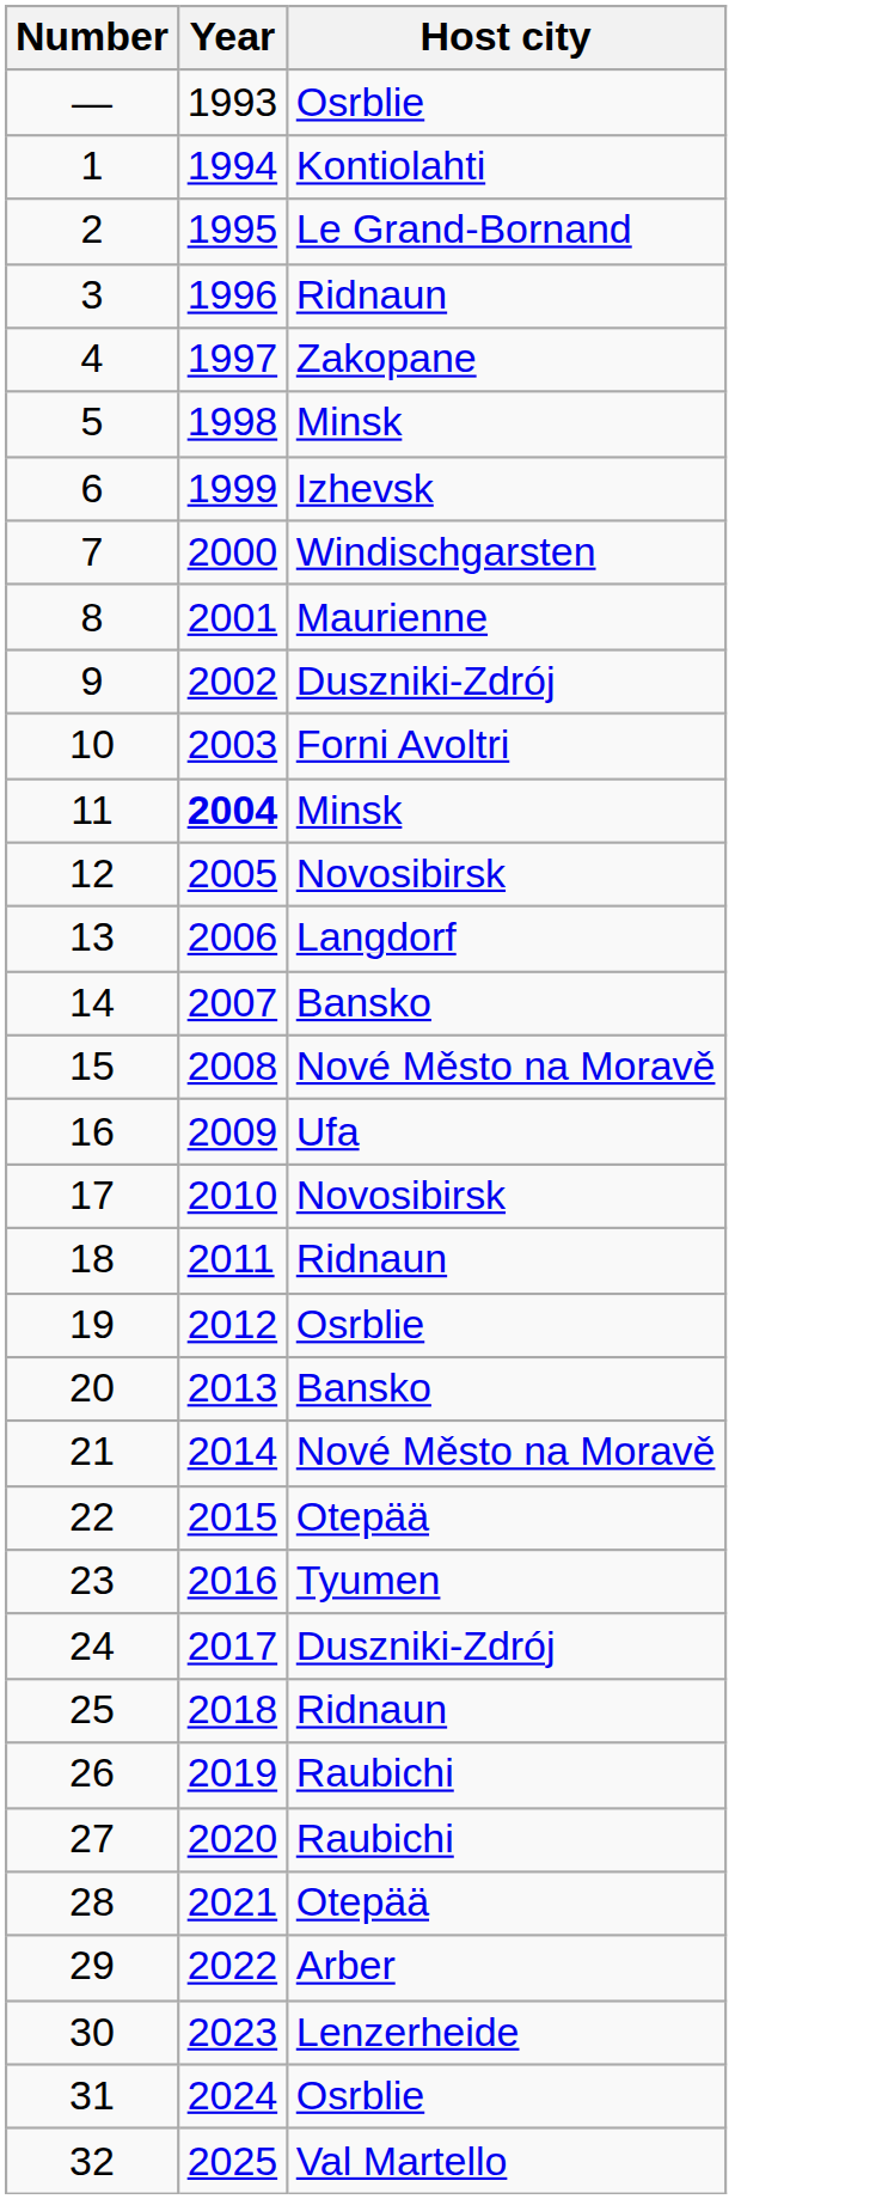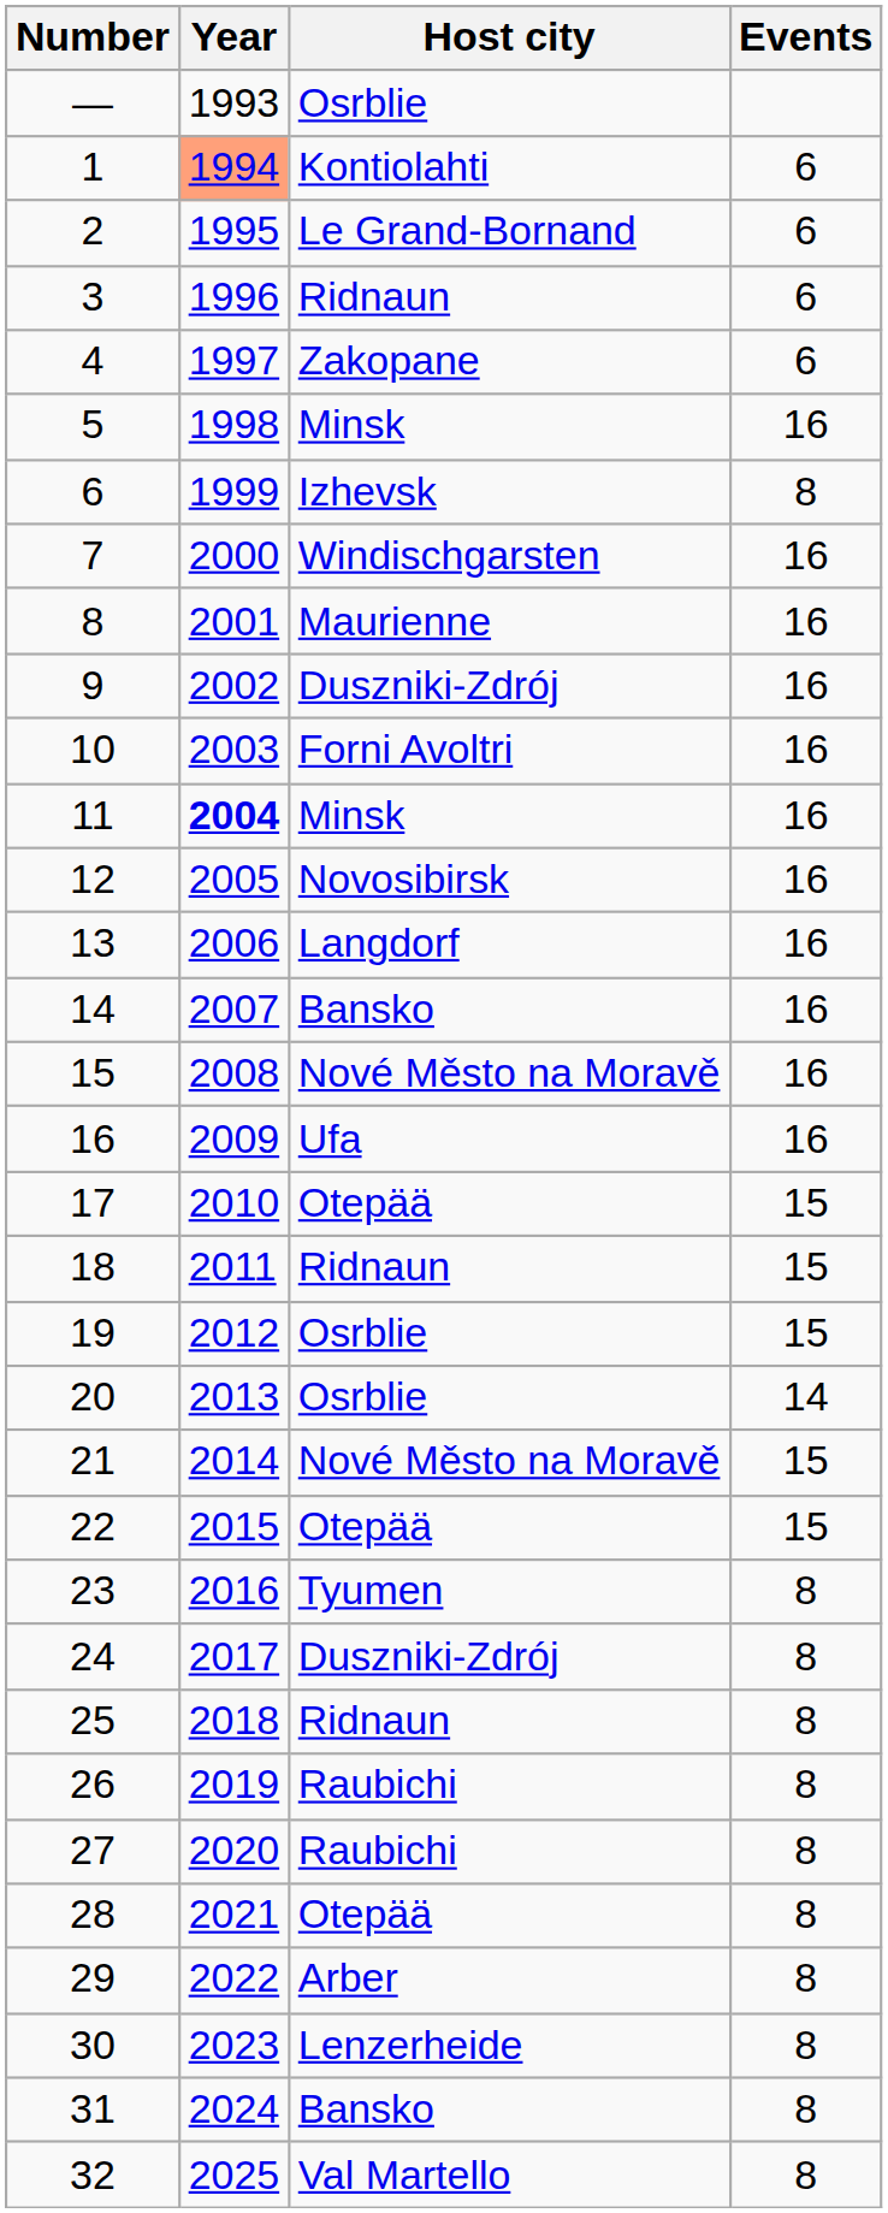 <table class="wikitable" border="1">
 <tr>
 <th>Number</th>
 <th>Year</th>
 <th>Host city</th>
+<th>Events</th>
 </tr>
 <tr>
 <td align=center>—</td>
 <td>1993</td>
 <td> <a href='#'>Osrblie</a></td>
+<td align=center></td>
 </tr>
 <tr>
 <td align=center>1</td>
-<td><a href='#'>1994</a></td>
+<td style="background: lightsalmon;"><a href='#'>1994</a></td>
 <td> <a href='#'>Kontiolahti</a></td>
+<td align=center>6</td>
 </tr>
 <tr>
 <td align=center>2</td>
 <td><a href='#'>1995</a></td>
 <td> <a href='#'>Le Grand-Bornand</a></td>
+<td align=center>6</td>
 </tr>
 <tr>
 <td align=center>3</td>
 <td><a href='#'>1996</a></td>
 <td> <a href='#'>Ridnaun</a></td>
+<td align=center>6</td>
 </tr>
 <tr>
 <td align=center>4</td>
 <td><a href='#'>1997</a></td>
 <td> <a href='#'>Zakopane</a></td>
+<td align=center>6</td>
 </tr>
 <tr>
 <td align=center>5</td>
 <td><a href='#'>1998</a></td>
 <td> <a href='#'>Minsk</a></td>
+<td align=center>16</td>
 </tr>
 <tr>
 <td align=center>6</td>
 <td><a href='#'>1999</a></td>
 <td> <a href='#'>Izhevsk</a></td>
+<td align=center>8</td>
 </tr>
 <tr>
 <td align=center>7</td>
 <td><a href='#'>2000</a></td>
 <td> <a href='#'>Windischgarsten</a></td>
+<td align=center>16</td>
 </tr>
 <tr>
 <td align=center>8</td>
 <td><a href='#'>2001</a></td>
 <td> <a href='#'>Maurienne</a></td>
+<td align=center>16</td>
 </tr>
 <tr>
 <td align=center>9</td>
 <td><a href='#'>2002</a></td>
 <td> <a href='#'>Duszniki-Zdrój</a></td>
+<td align=center>16</td>
 </tr>
 <tr>
 <td align=center>10</td>
 <td><a href='#'>2003</a></td>
 <td> <a href='#'>Forni Avoltri</a></td>
+<td align=center>16</td>
 </tr>
 <tr>
 <td align=center>11</td>
 <td><strong><a href='#'>2004</a></strong></td>
 <td> <a href='#'>Minsk</a></td>
+<td align=center>16</td>
 </tr>
 <tr>
 <td align=center>12</td>
 <td><a href='#'>2005</a></td>
 <td> <a href='#'>Novosibirsk</a></td>
+<td align=center>16</td>
 </tr>
 <tr>
 <td align=center>13</td>
 <td><a href='#'>2006</a></td>
 <td> <a href='#'>Langdorf</a></td>
+<td align=center>16</td>
 </tr>
 <tr>
 <td align=center>14</td>
 <td><a href='#'>2007</a></td>
 <td> <a href='#'>Bansko</a></td>
+<td align=center>16</td>
 </tr>
 <tr>
 <td align=center>15</td>
 <td><a href='#'>2008</a></td>
 <td> <a href='#'>Nové Město na Moravě</a></td>
+<td align=center>16</td>
 </tr>
 <tr>
 <td align=center>16</td>
 <td><a href='#'>2009</a></td>
 <td> <a href='#'>Ufa</a></td>
+<td align=center>16</td>
 </tr>
 <tr>
 <td align=center>17</td>
 <td><a href='#'>2010</a></td>
-<td> <a href='#'>Novosibirsk</a></td>
+<td> <a href='#'>Otepää</a></td>
+<td align=center>15</td>
 </tr>
 <tr>
 <td align=center>18</td>
 <td><a href='#'>2011</a></td>
 <td> <a href='#'>Ridnaun</a></td>
+<td align=center>15</td>
 </tr>
 <tr>
 <td align=center>19</td>
 <td><a href='#'>2012</a></td>
 <td> <a href='#'>Osrblie</a></td>
+<td align=center>15</td>
 </tr>
 <tr>
 <td align=center>20</td>
 <td><a href='#'>2013</a></td>
-<td> <a href='#'>Bansko</a></td>
+<td> <a href='#'>Osrblie</a></td>
+<td align=center>14</td>
 </tr>
 <tr>
 <td align=center>21</td>
 <td><a href='#'>2014</a></td>
 <td> <a href='#'>Nové Město na Moravě</a></td>
+<td align=center>15</td>
 </tr>
 <tr>
 <td align=center>22</td>
 <td><a href='#'>2015</a></td>
 <td> <a href='#'>Otepää</a></td>
+<td align=center>15</td>
 </tr>
 <tr>
 <td align=center>23</td>
 <td><a href='#'>2016</a></td>
 <td> <a href='#'>Tyumen</a></td>
+<td align=center>8</td>
 </tr>
 <tr>
 <td align=center>24</td>
 <td><a href='#'>2017</a></td>
 <td> <a href='#'>Duszniki-Zdrój</a></td>
+<td align=center>8</td>
 </tr>
 <tr>
 <td align=center>25</td>
 <td><a href='#'>2018</a></td>
 <td> <a href='#'>Ridnaun</a></td>
+<td align=center>8</td>
 </tr>
 <tr>
 <td align=center>26</td>
 <td><a href='#'>2019</a></td>
 <td> <a href='#'>Raubichi</a></td>
+<td align=center>8</td>
 </tr>
 <tr>
 <td align=center>27</td>
 <td><a href='#'>2020</a></td>
 <td> <a href='#'>Raubichi</a></td>
+<td align=center>8</td>
 </tr>
 <tr>
 <td align=center>28</td>
 <td><a href='#'>2021</a></td>
 <td> <a href='#'>Otepää</a></td>
+<td align=center>8</td>
 </tr>
 <tr>
 <td align=center>29</td>
 <td><a href='#'>2022</a></td>
 <td> <a href='#'>Arber</a></td>
+<td align=center>8</td>
 </tr>
 <tr>
 <td align=center>30</td>
 <td><a href='#'>2023</a></td>
 <td> <a href='#'>Lenzerheide</a></td>
+<td align=center>8</td>
 </tr>
 <tr>
 <td align=center>31</td>
 <td><a href='#'>2024</a></td>
-<td> <a href='#'>Osrblie</a></td>
+<td> <a href='#'>Bansko</a></td>
+<td align=center>8</td>
 </tr>
 <tr>
 <td align=center>32</td>
 <td><a href='#'>2025</a></td>
 <td> <a href='#'>Val Martello</a></td>
+<td align=center>8</td>
 </tr>
 </table>
